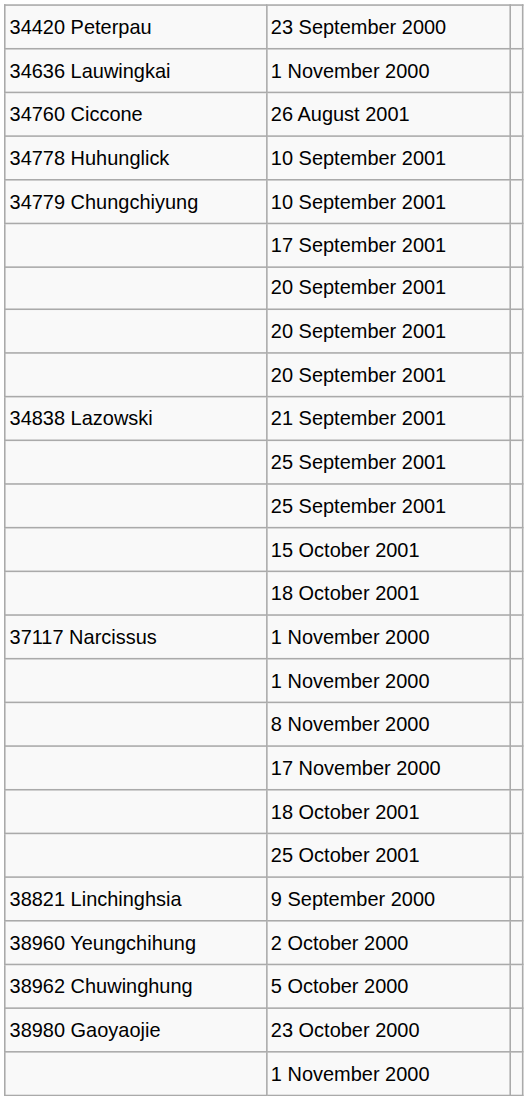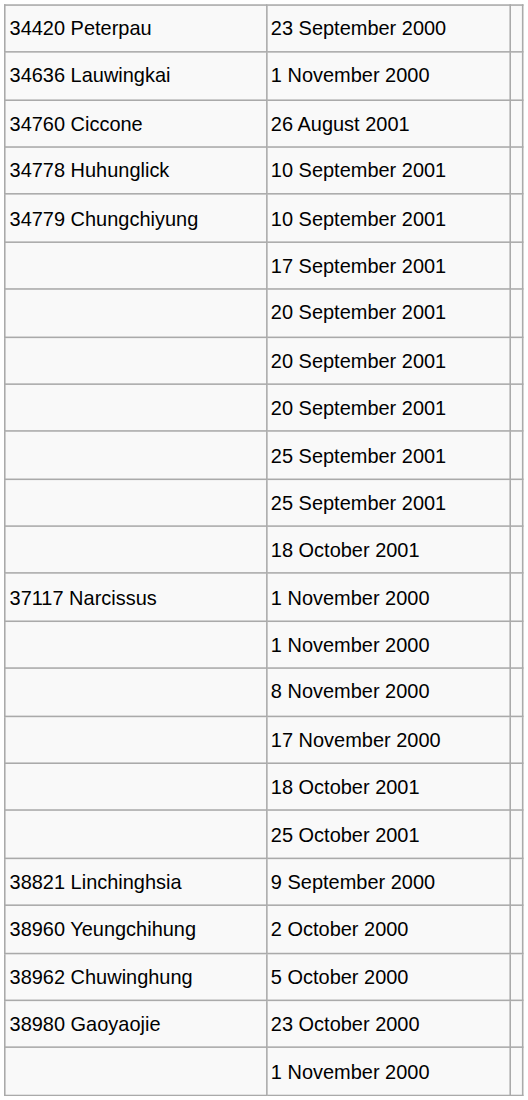 <table class="wikitable" style="font-size: 80%; float: left; width: 26em; margin-right: 1em; height: 700px">
 <tr>
 <td>34420 Peterpau</td>
 <td>23 September 2000</td>
 <td></td>
 </tr>
 <tr>
 <td>34636 Lauwingkai</td>
 <td>1 November 2000</td>
 <td></td>
 </tr>
 <tr>
 <td>34760 Ciccone</td>
 <td>26 August 2001</td>
 <td></td>
 </tr>
 <tr>
 <td>34778 Huhunglick</td>
 <td>10 September 2001</td>
 <td></td>
 </tr>
 <tr>
 <td>34779 Chungchiyung</td>
 <td>10 September 2001</td>
 <td></td>
 </tr>
 <tr>
 <td></td>
 <td>17 September 2001</td>
 <td></td>
 </tr>
 <tr>
 <td></td>
 <td>20 September 2001</td>
 <td></td>
 </tr>
 <tr>
 <td></td>
 <td>20 September 2001</td>
 <td></td>
 </tr>
 <tr>
 <td></td>
 <td>20 September 2001</td>
 <td></td>
 </tr>
 <tr>
-<td>34838 Lazowski</td>
-<td>21 September 2001</td>
-<td></td>
-</tr>
-<tr>
 <td></td>
 <td>25 September 2001</td>
 <td></td>
 </tr>
 <tr>
 <td></td>
 <td>25 September 2001</td>
-<td></td>
-</tr>
-<tr>
-<td></td>
-<td>15 October 2001</td>
 <td></td>
 </tr>
 <tr>
 <td></td>
 <td>18 October 2001</td>
 <td></td>
 </tr>
 <tr>
 <td>37117 Narcissus</td>
 <td>1 November 2000</td>
 <td></td>
 </tr>
 <tr>
 <td></td>
 <td>1 November 2000</td>
 <td></td>
 </tr>
 <tr>
 <td></td>
 <td>8 November 2000</td>
 <td></td>
 </tr>
 <tr>
 <td></td>
 <td>17 November 2000</td>
 <td></td>
 </tr>
 <tr>
 <td></td>
 <td>18 October 2001</td>
 <td></td>
 </tr>
 <tr>
 <td></td>
 <td>25 October 2001</td>
 <td></td>
 </tr>
 <tr>
 <td>38821 Linchinghsia</td>
 <td>9 September 2000</td>
 <td></td>
 </tr>
 <tr>
 <td>38960 Yeungchihung</td>
 <td>2 October 2000</td>
 <td></td>
 </tr>
 <tr>
 <td>38962 Chuwinghung</td>
 <td>5 October 2000</td>
 <td></td>
 </tr>
 <tr>
 <td>38980 Gaoyaojie</td>
 <td>23 October 2000</td>
 <td></td>
 </tr>
 <tr>
 <td></td>
 <td>1 November 2000</td>
 <td></td>
 </tr>
 </table>
